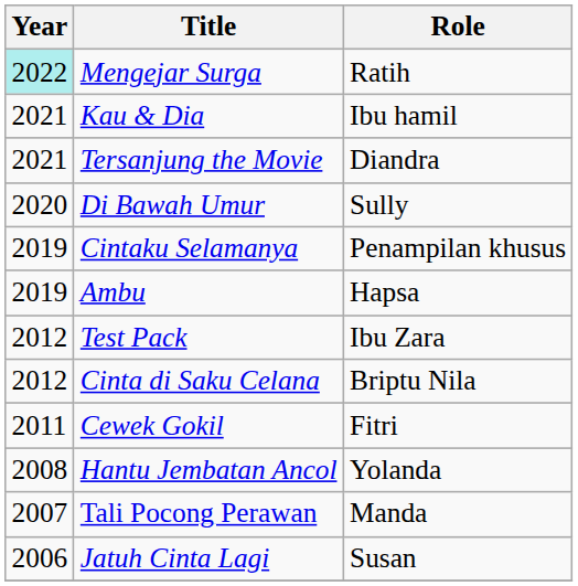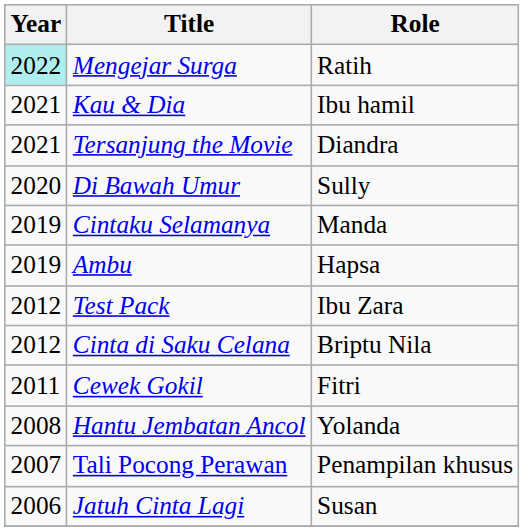 <table class="wikitable">
 <tr>
 <th>Year</th>
 <th>Title</th>
 <th>Role</th>
 </tr>
 <tr>
 <td style="background: paleturquoise;">2022</td>
 <td><em><a href='#'>Mengejar Surga</a></em></td>
 <td>Ratih</td>
 </tr>
 <tr>
 <td>2021</td>
 <td><em><a href='#'>Kau & Dia</a></em></td>
 <td>Ibu hamil</td>
 </tr>
 <tr>
 <td>2021</td>
 <td><em><a href='#'>Tersanjung the Movie</a></em></td>
 <td>Diandra</td>
 </tr>
 <tr>
 <td>2020</td>
 <td><em><a href='#'>Di Bawah Umur</a></em></td>
 <td>Sully</td>
 </tr>
 <tr>
 <td>2019</td>
 <td><em><a href='#'>Cintaku Selamanya</a></em></td>
-<td>Penampilan khusus</td>
+<td>Manda</td>
 </tr>
 <tr>
 <td>2019</td>
 <td><em><a href='#'>Ambu</a></em></td>
 <td>Hapsa</td>
 </tr>
 <tr>
 <td>2012</td>
 <td><em><a href='#'>Test Pack</a></em></td>
 <td>Ibu Zara</td>
 </tr>
 <tr>
 <td>2012</td>
 <td><em><a href='#'>Cinta di Saku Celana</a></em></td>
 <td>Briptu Nila</td>
 </tr>
 <tr>
 <td>2011</td>
 <td><em><a href='#'>Cewek Gokil</a></em></td>
 <td>Fitri</td>
 </tr>
 <tr>
 <td>2008</td>
 <td><em><a href='#'>Hantu Jembatan Ancol</a></em></td>
 <td>Yolanda</td>
 </tr>
 <tr>
 <td>2007</td>
 <td><a href='#'>Tali Pocong Perawan</a></td>
-<td>Manda</td>
+<td>Penampilan khusus</td>
 </tr>
 <tr>
 <td>2006</td>
 <td><em><a href='#'>Jatuh Cinta Lagi</a></em></td>
 <td>Susan</td>
 </tr>
 <tr>
 </tr>
 </table>
